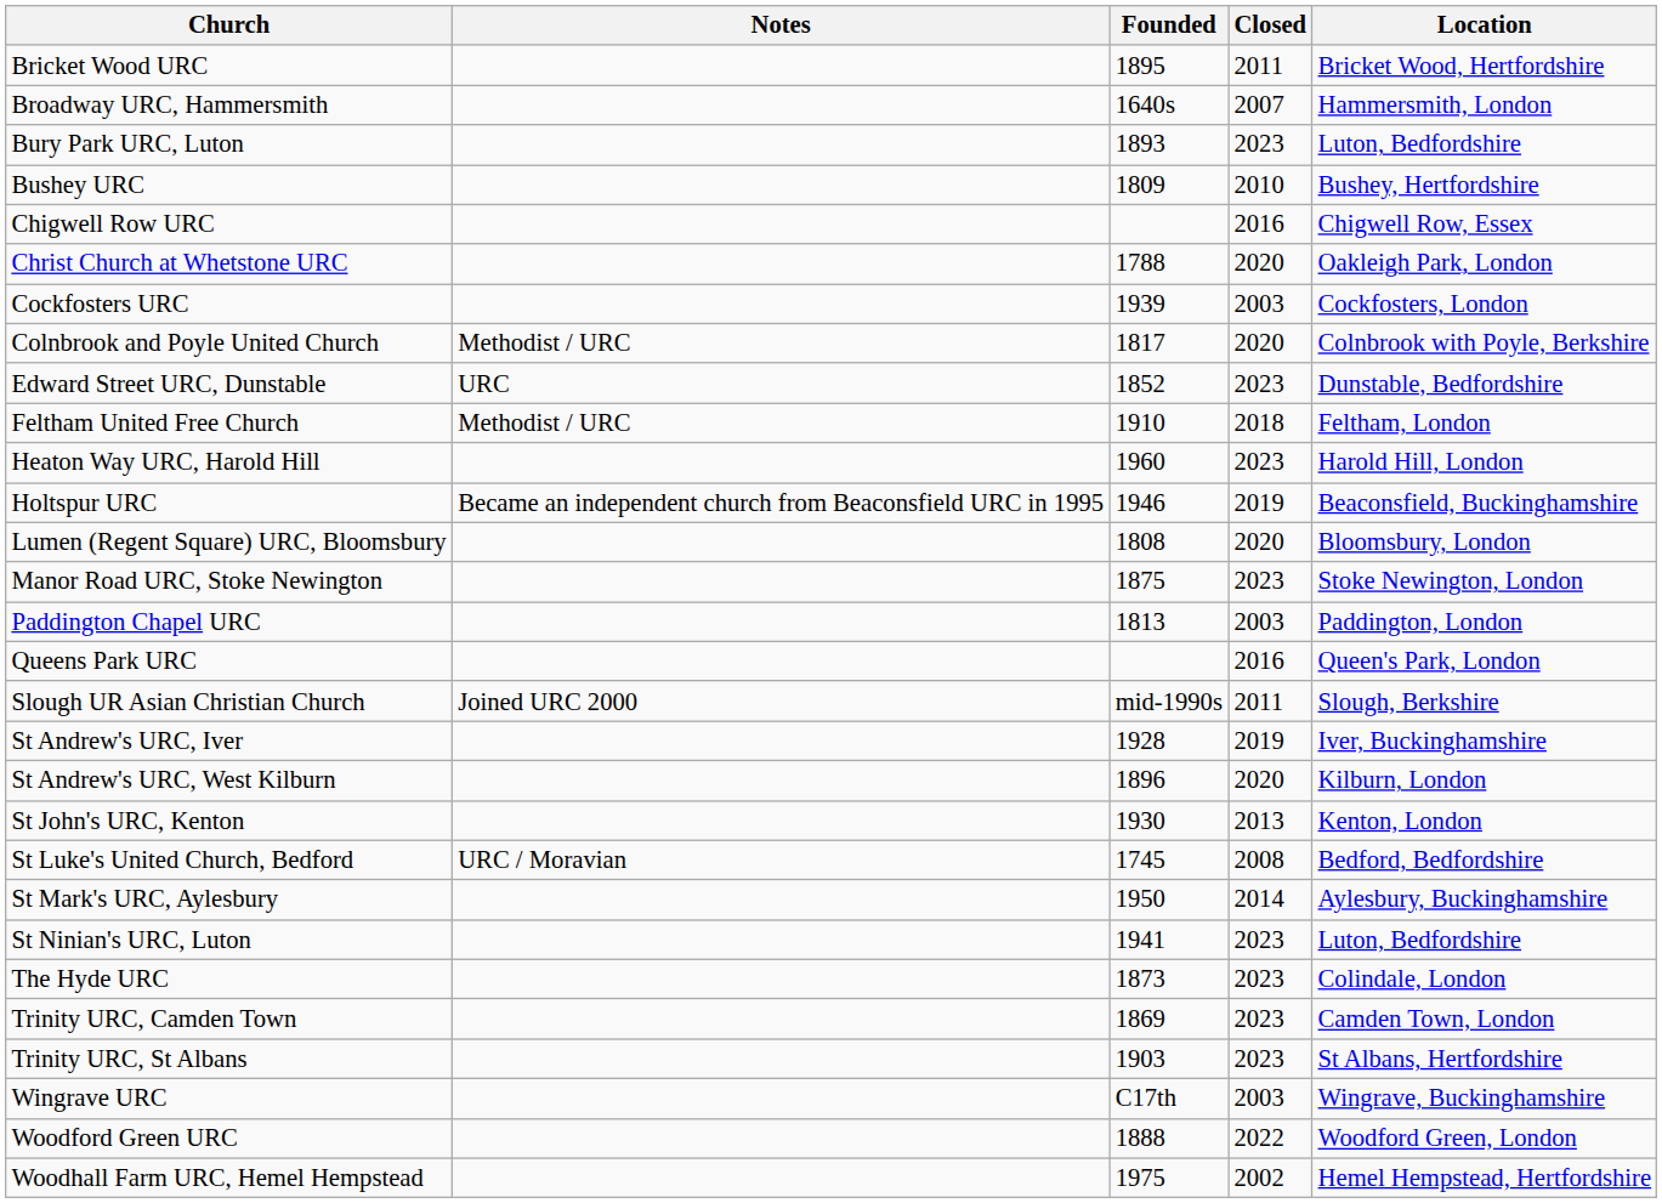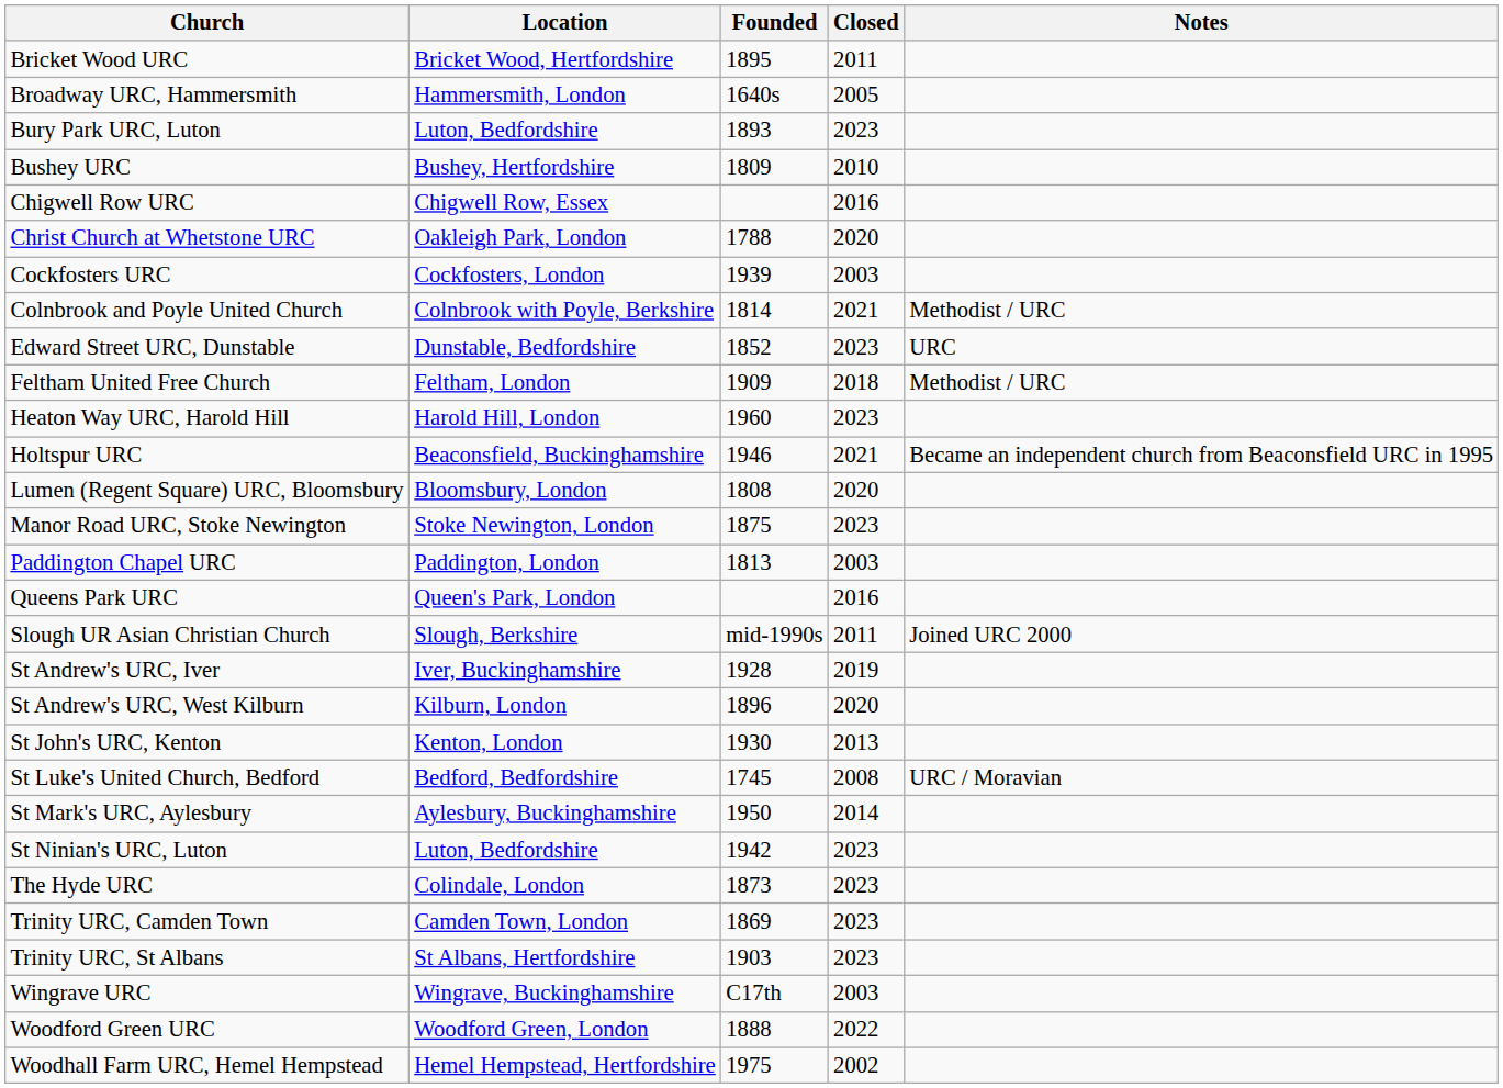 <table class="wikitable sortable">
 <tr>
 <th>Church</th>
-<th>Notes</th>
+<th>Location</th>
 <th>Founded</th>
 <th>Closed</th>
-<th>Location</th>
+<th>Notes</th>
 </tr>
 <tr>
 <td>Bricket Wood URC</td>
-<td></td>
+<td><a href='#'>Bricket Wood, Hertfordshire</a></td>
 <td>1895</td>
 <td>2011</td>
-<td><a href='#'>Bricket Wood, Hertfordshire</a></td>
+<td></td>
 </tr>
 <tr>
 <td>Broadway URC, Hammersmith</td>
+<td><a href='#'>Hammersmith, London</a></td>
+<td>1640s</td>
+<td>2005</td>
 <td></td>
-<td>1640s</td>
-<td>2007</td>
-<td><a href='#'>Hammersmith, London</a></td>
 </tr>
 <tr>
 <td>Bury Park URC, Luton</td>
-<td></td>
+<td><a href='#'>Luton, Bedfordshire</a></td>
 <td>1893</td>
 <td>2023</td>
-<td><a href='#'>Luton, Bedfordshire</a></td>
+<td></td>
 </tr>
 <tr>
 <td>Bushey URC</td>
-<td></td>
+<td><a href='#'>Bushey, Hertfordshire</a></td>
 <td>1809</td>
 <td>2010</td>
-<td><a href='#'>Bushey, Hertfordshire</a></td>
+<td></td>
 </tr>
 <tr>
 <td>Chigwell Row URC</td>
-<td></td>
+<td><a href='#'>Chigwell Row, Essex</a></td>
 <td></td>
 <td>2016</td>
-<td><a href='#'>Chigwell Row, Essex</a></td>
+<td></td>
 </tr>
 <tr>
 <td><a href='#'>Christ Church at Whetstone URC</a></td>
-<td></td>
+<td><a href='#'>Oakleigh Park, London</a></td>
 <td>1788</td>
 <td>2020</td>
-<td><a href='#'>Oakleigh Park, London</a></td>
+<td></td>
 </tr>
 <tr>
 <td>Cockfosters URC</td>
-<td></td>
+<td><a href='#'>Cockfosters, London</a></td>
 <td>1939</td>
 <td>2003</td>
-<td><a href='#'>Cockfosters, London</a></td>
+<td></td>
 </tr>
 <tr>
 <td>Colnbrook and Poyle United Church</td>
+<td><a href='#'>Colnbrook with Poyle, Berkshire</a></td>
+<td>1814</td>
+<td>2021</td>
 <td>Methodist / URC</td>
-<td>1817</td>
-<td>2020</td>
-<td><a href='#'>Colnbrook with Poyle, Berkshire</a></td>
 </tr>
 <tr>
 <td>Edward Street URC, Dunstable</td>
-<td>URC</td>
+<td><a href='#'>Dunstable, Bedfordshire</a></td>
 <td>1852</td>
 <td>2023</td>
-<td><a href='#'>Dunstable, Bedfordshire</a></td>
+<td>URC</td>
 </tr>
 <tr>
 <td>Feltham United Free Church</td>
+<td><a href='#'>Feltham, London</a></td>
+<td>1909</td>
+<td>2018</td>
 <td>Methodist / URC</td>
-<td>1910</td>
-<td>2018</td>
-<td><a href='#'>Feltham, London</a></td>
 </tr>
 <tr>
 <td>Heaton Way URC, Harold Hill</td>
-<td></td>
+<td><a href='#'>Harold Hill, London</a></td>
 <td>1960</td>
 <td>2023</td>
-<td><a href='#'>Harold Hill, London</a></td>
+<td></td>
 </tr>
 <tr>
 <td>Holtspur URC</td>
+<td><a href='#'>Beaconsfield, Buckinghamshire</a></td>
+<td>1946</td>
+<td>2021</td>
 <td>Became an independent church from Beaconsfield URC in 1995</td>
-<td>1946</td>
-<td>2019</td>
-<td><a href='#'>Beaconsfield, Buckinghamshire</a></td>
 </tr>
 <tr>
 <td>Lumen (Regent Square) URC, Bloomsbury</td>
-<td></td>
+<td><a href='#'>Bloomsbury, London</a></td>
 <td>1808</td>
 <td>2020</td>
-<td><a href='#'>Bloomsbury, London</a></td>
+<td></td>
 </tr>
 <tr>
 <td>Manor Road URC, Stoke Newington</td>
-<td></td>
+<td><a href='#'>Stoke Newington, London</a></td>
 <td>1875</td>
 <td>2023</td>
-<td><a href='#'>Stoke Newington, London</a></td>
+<td></td>
 </tr>
 <tr>
 <td><a href='#'>Paddington Chapel</a> URC</td>
-<td></td>
+<td><a href='#'>Paddington, London</a></td>
 <td>1813</td>
 <td>2003</td>
-<td><a href='#'>Paddington, London</a></td>
+<td></td>
 </tr>
 <tr>
 <td>Queens Park URC</td>
-<td></td>
+<td><a href='#'>Queen's Park, London</a></td>
 <td></td>
 <td>2016</td>
-<td><a href='#'>Queen's Park, London</a></td>
+<td></td>
 </tr>
 <tr>
 <td>Slough UR Asian Christian Church</td>
-<td>Joined URC 2000</td>
+<td><a href='#'>Slough, Berkshire</a></td>
 <td>mid-1990s</td>
 <td>2011</td>
-<td><a href='#'>Slough, Berkshire</a></td>
+<td>Joined URC 2000</td>
 </tr>
 <tr>
 <td>St Andrew's URC, Iver</td>
-<td></td>
+<td><a href='#'>Iver, Buckinghamshire</a></td>
 <td>1928</td>
 <td>2019</td>
-<td><a href='#'>Iver, Buckinghamshire</a></td>
+<td></td>
 </tr>
 <tr>
 <td>St Andrew's URC, West Kilburn</td>
-<td></td>
+<td><a href='#'>Kilburn, London</a></td>
 <td>1896</td>
 <td>2020</td>
-<td><a href='#'>Kilburn, London</a></td>
+<td></td>
 </tr>
 <tr>
 <td>St John's URC, Kenton</td>
-<td></td>
+<td><a href='#'>Kenton, London</a></td>
 <td>1930</td>
 <td>2013</td>
-<td><a href='#'>Kenton, London</a></td>
+<td></td>
 </tr>
 <tr>
 <td>St Luke's United Church, Bedford</td>
-<td>URC / Moravian</td>
+<td><a href='#'>Bedford, Bedfordshire</a></td>
 <td>1745</td>
 <td>2008</td>
-<td><a href='#'>Bedford, Bedfordshire</a></td>
+<td>URC / Moravian</td>
 </tr>
 <tr>
 <td>St Mark's URC, Aylesbury</td>
-<td></td>
+<td><a href='#'>Aylesbury, Buckinghamshire</a></td>
 <td>1950</td>
 <td>2014</td>
-<td><a href='#'>Aylesbury, Buckinghamshire</a></td>
+<td></td>
 </tr>
 <tr>
 <td>St Ninian's URC, Luton</td>
+<td><a href='#'>Luton, Bedfordshire</a></td>
+<td>1942</td>
+<td>2023</td>
 <td></td>
-<td>1941</td>
-<td>2023</td>
-<td><a href='#'>Luton, Bedfordshire</a></td>
 </tr>
 <tr>
 <td>The Hyde URC</td>
-<td></td>
+<td><a href='#'>Colindale, London</a></td>
 <td>1873</td>
 <td>2023</td>
-<td><a href='#'>Colindale, London</a></td>
+<td></td>
 </tr>
 <tr>
 <td>Trinity URC, Camden Town</td>
-<td></td>
+<td><a href='#'>Camden Town, London</a></td>
 <td>1869</td>
 <td>2023</td>
-<td><a href='#'>Camden Town, London</a></td>
+<td></td>
 </tr>
 <tr>
 <td>Trinity URC, St Albans</td>
-<td></td>
+<td><a href='#'>St Albans, Hertfordshire</a></td>
 <td>1903</td>
 <td>2023</td>
-<td><a href='#'>St Albans, Hertfordshire</a></td>
+<td></td>
 </tr>
 <tr>
 <td>Wingrave URC</td>
-<td></td>
+<td><a href='#'>Wingrave, Buckinghamshire</a></td>
 <td>C17th</td>
 <td>2003</td>
-<td><a href='#'>Wingrave, Buckinghamshire</a></td>
+<td></td>
 </tr>
 <tr>
 <td>Woodford Green URC</td>
-<td></td>
+<td><a href='#'>Woodford Green, London</a></td>
 <td>1888</td>
 <td>2022</td>
-<td><a href='#'>Woodford Green, London</a></td>
+<td></td>
 </tr>
 <tr>
 <td>Woodhall Farm URC, Hemel Hempstead</td>
-<td></td>
+<td><a href='#'>Hemel Hempstead, Hertfordshire</a></td>
 <td>1975</td>
 <td>2002</td>
-<td><a href='#'>Hemel Hempstead, Hertfordshire</a></td>
+<td></td>
 </tr>
 </table>
